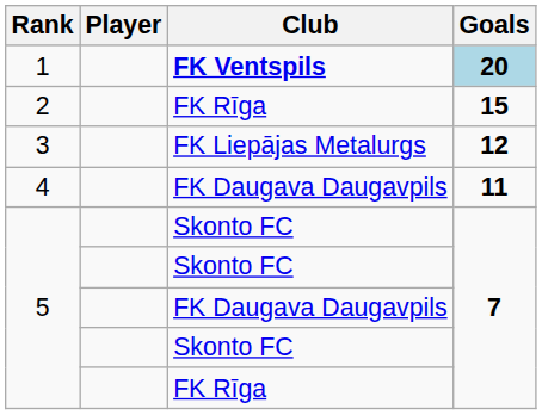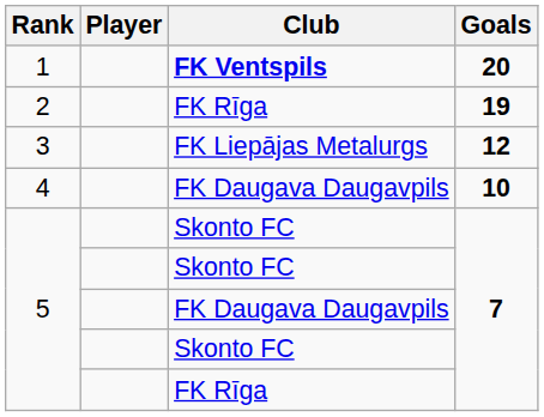 <table class="wikitable" style="text-align:center">
 <tr>
 <th>Rank</th>
 <th>Player</th>
 <th>Club</th>
 <th>Goals</th>
 </tr>
 <tr>
 <td>1</td>
 <td align="left"><strong></strong></td>
 <td align="left"><strong><a href='#'>FK Ventspils</a></strong></td>
-<td style="background: lightblue;"><strong>20</strong></td>
+<td><strong>20</strong></td>
 </tr>
 <tr>
 <td>2</td>
 <td align="left"></td>
 <td align="left"><a href='#'>FK Rīga</a></td>
-<td><strong>15</strong></td>
+<td><strong>19</strong></td>
 </tr>
 <tr>
 <td>3</td>
 <td align="left"></td>
 <td align="left"><a href='#'>FK Liepājas Metalurgs</a></td>
 <td><strong>12</strong></td>
 </tr>
 <tr>
 <td>4</td>
 <td align="left"></td>
 <td align="left"><a href='#'>FK Daugava Daugavpils</a></td>
-<td><strong>11</strong></td>
+<td><strong>10</strong></td>
 </tr>
 <tr>
 <td rowspan=5>5</td>
 <td align="left"></td>
 <td align="left"><a href='#'>Skonto FC</a></td>
 <td rowspan=5><strong>7</strong></td>
 </tr>
 <tr>
 <td align="left"></td>
 <td align="left"><a href='#'>Skonto FC</a></td>
 </tr>
 <tr>
 <td align="left"></td>
 <td align="left"><a href='#'>FK Daugava Daugavpils</a></td>
 </tr>
 <tr>
 <td align="left"></td>
 <td align="left"><a href='#'>Skonto FC</a></td>
 </tr>
 <tr>
 <td align="left"></td>
 <td align="left"><a href='#'>FK Rīga</a></td>
 </tr>
 </table>
